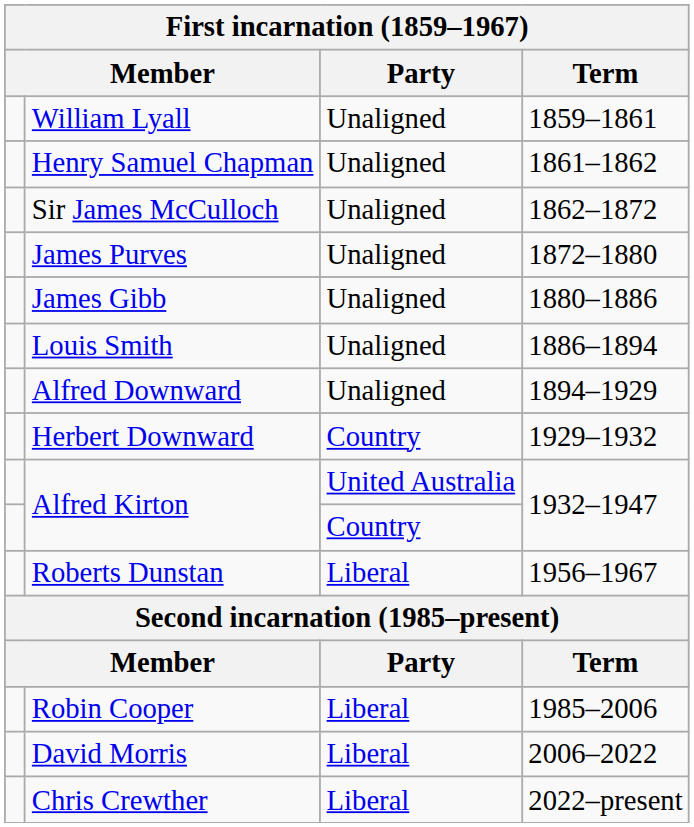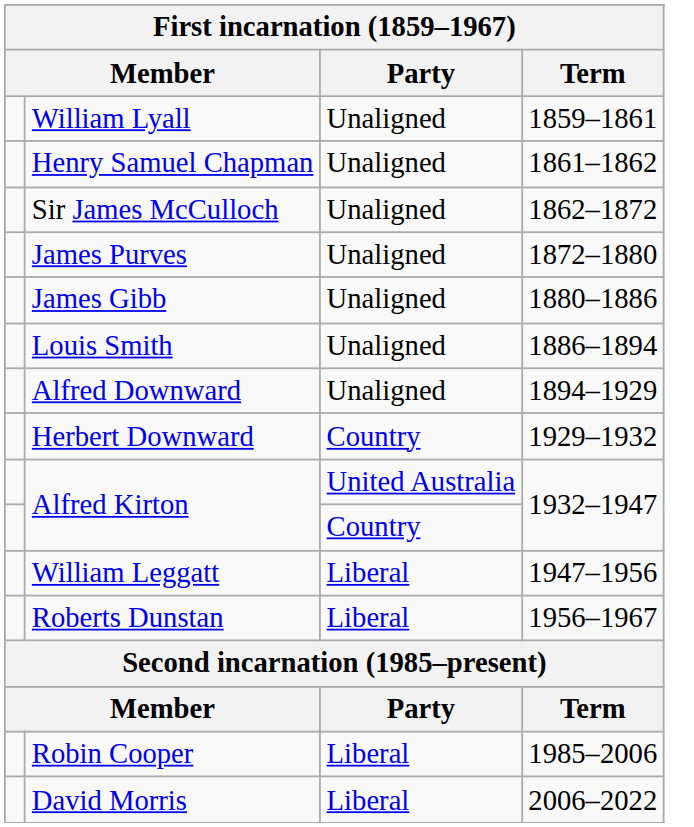 <table class="wikitable">
 <tr>
 <th colspan="4">First incarnation (1859–1967)</th>
 </tr>
 <tr>
 <th colspan="2">Member</th>
 <th>Party</th>
 <th>Term</th>
 </tr>
 <tr>
 <td> </td>
 <td><a href='#'>William Lyall</a></td>
 <td>Unaligned</td>
 <td>1859–1861</td>
 </tr>
 <tr>
 <td> </td>
 <td><a href='#'>Henry Samuel Chapman</a></td>
 <td>Unaligned</td>
 <td>1861–1862</td>
 </tr>
 <tr>
 <td> </td>
 <td>Sir <a href='#'>James McCulloch</a></td>
 <td>Unaligned</td>
 <td>1862–1872</td>
 </tr>
 <tr>
 <td> </td>
 <td><a href='#'>James Purves</a></td>
 <td>Unaligned</td>
 <td>1872–1880</td>
 </tr>
 <tr>
 <td> </td>
 <td><a href='#'>James Gibb</a></td>
 <td>Unaligned</td>
 <td>1880–1886</td>
 </tr>
 <tr>
 <td> </td>
 <td><a href='#'>Louis Smith</a></td>
 <td>Unaligned</td>
 <td>1886–1894</td>
 </tr>
 <tr>
 <td> </td>
 <td><a href='#'>Alfred Downward</a></td>
 <td>Unaligned</td>
 <td>1894–1929</td>
 </tr>
 <tr>
 <td> </td>
 <td><a href='#'>Herbert Downward</a></td>
 <td><a href='#'>Country</a></td>
 <td>1929–1932</td>
 </tr>
 <tr>
 <td> </td>
 <td rowspan="2"><a href='#'>Alfred Kirton</a></td>
 <td><a href='#'>United Australia</a></td>
 <td rowspan="2">1932–1947</td>
 </tr>
 <tr>
 <td> </td>
 <td><a href='#'>Country</a></td>
 </tr>
 <tr>
 <td> </td>
+<td><a href='#'>William Leggatt</a></td>
+<td><a href='#'>Liberal</a></td>
+<td>1947–1956</td>
+</tr>
+<tr>
+<td> </td>
 <td><a href='#'>Roberts Dunstan</a></td>
 <td><a href='#'>Liberal</a></td>
 <td>1956–1967</td>
 </tr>
 <tr>
 <th colspan="4">Second incarnation (1985–present)</th>
 </tr>
 <tr>
 <th colspan="2">Member</th>
 <th>Party</th>
 <th>Term</th>
 </tr>
 <tr>
 <td> </td>
 <td><a href='#'>Robin Cooper</a></td>
 <td><a href='#'>Liberal</a></td>
 <td>1985–2006</td>
 </tr>
 <tr>
 <td> </td>
 <td><a href='#'>David Morris</a></td>
 <td><a href='#'>Liberal</a></td>
 <td>2006–2022</td>
 </tr>
-<tr>
-<td> </td>
-<td><a href='#'>Chris Crewther</a></td>
-<td><a href='#'>Liberal</a></td>
-<td>2022–present</td>
-</tr>
 </table>
